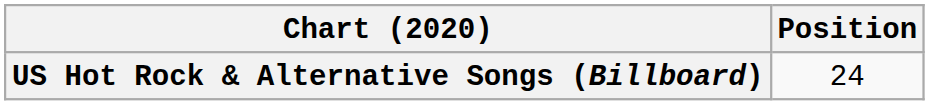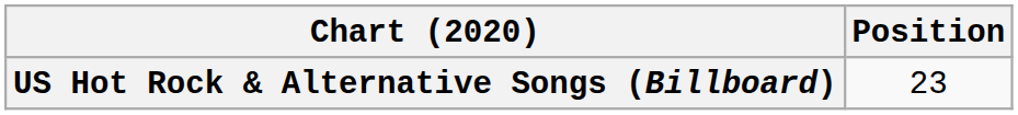 <table class="wikitable plainrowheaders" style="text-align:center">
 <tr>
 <th scope="col">Chart (2020)</th>
 <th scope="col">Position</th>
 </tr>
 <tr>
 <th scope="row">US Hot Rock & Alternative Songs (<em>Billboard</em>)</th>
-<td>24</td>
+<td>23</td>
 </tr>
 </table>
